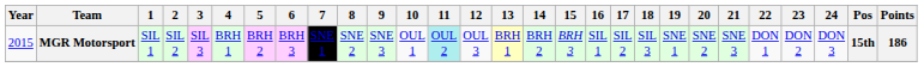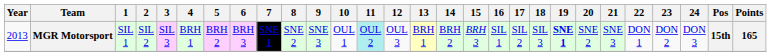 <table class="wikitable" style="text-align:center; font-size:85%">
 <tr>
 <th>Year</th>
 <th>Team</th>
 <th>1</th>
 <th>2</th>
 <th>3</th>
 <th>4</th>
 <th>5</th>
 <th>6</th>
 <th>7</th>
 <th>8</th>
 <th>9</th>
 <th>10</th>
 <th>11</th>
 <th>12</th>
 <th>13</th>
 <th>14</th>
 <th>15</th>
 <th>16</th>
 <th>17</th>
 <th>18</th>
 <th>19</th>
 <th>20</th>
 <th>21</th>
 <th>22</th>
 <th>23</th>
 <th>24</th>
 <th>Pos</th>
 <th>Points</th>
 </tr>
 <tr>
-<td><a href='#'>2015</a></td>
+<td><a href='#'>2013</a></td>
 <th nowrap>MGR Motorsport</th>
 <td style="background:#dfffdf;"><a href='#'>SIL<br>1</a><br></td>
 <td style="background:#dfffdf;"><a href='#'>SIL<br>2</a><br></td>
 <td style="background:#ffcfff;"><a href='#'>SIL<br>3</a><br></td>
 <td style="background:#dfffdf;"><a href='#'>BRH<br>1</a><br></td>
 <td style="background:#ffcfff;"><a href='#'>BRH<br>2</a><br></td>
 <td style="background:#ffcfff;"><a href='#'>BRH<br>3</a><br></td>
 <td style="background:#000000; color:#ffffff;"><a href='#'><span>SNE<br>1</span></a><br></td>
 <td style="background:#dfffdf;"><a href='#'>SNE<br>2</a><br></td>
 <td style="background:#dfffdf;"><a href='#'>SNE<br>3</a><br></td>
 <td><a href='#'>OUL<br>1</a></td>
 <td style="background: paleturquoise;"><a href='#'>OUL<br>2</a></td>
 <td><a href='#'>OUL<br>3</a></td>
 <td style="background:#ffffbf;"><a href='#'>BRH<br>1</a><br></td>
 <td style="background:#dfffdf;"><a href='#'>BRH<br>2</a><br></td>
 <td style="background:#dfffdf;"><em><a href='#'>BRH<br>3</a></em><br></td>
 <td style="background:#dfffdf;"><a href='#'>SIL<br>1</a><br></td>
 <td style="background:#dfffdf;"><a href='#'>SIL<br>2</a><br></td>
 <td style="background:#dfffdf;"><a href='#'>SIL<br>3</a><br></td>
-<td style="background:#dfffdf;"><a href='#'>SNE<br>1</a><br></td>
+<td style="background:#dfffdf;"><strong><a href='#'>SNE<br>1</a><br></strong></td>
 <td style="background:#dfffdf;"><a href='#'>SNE<br>2</a><br></td>
 <td style="background:#dfffdf;"><a href='#'>SNE<br>3</a><br></td>
 <td><a href='#'>DON<br>1</a></td>
 <td><a href='#'>DON<br>2</a></td>
 <td><a href='#'>DON<br>3</a></td>
 <th>15th</th>
-<th>186</th>
+<th>165</th>
 </tr>
 <tr>
 </tr>
 </table>
